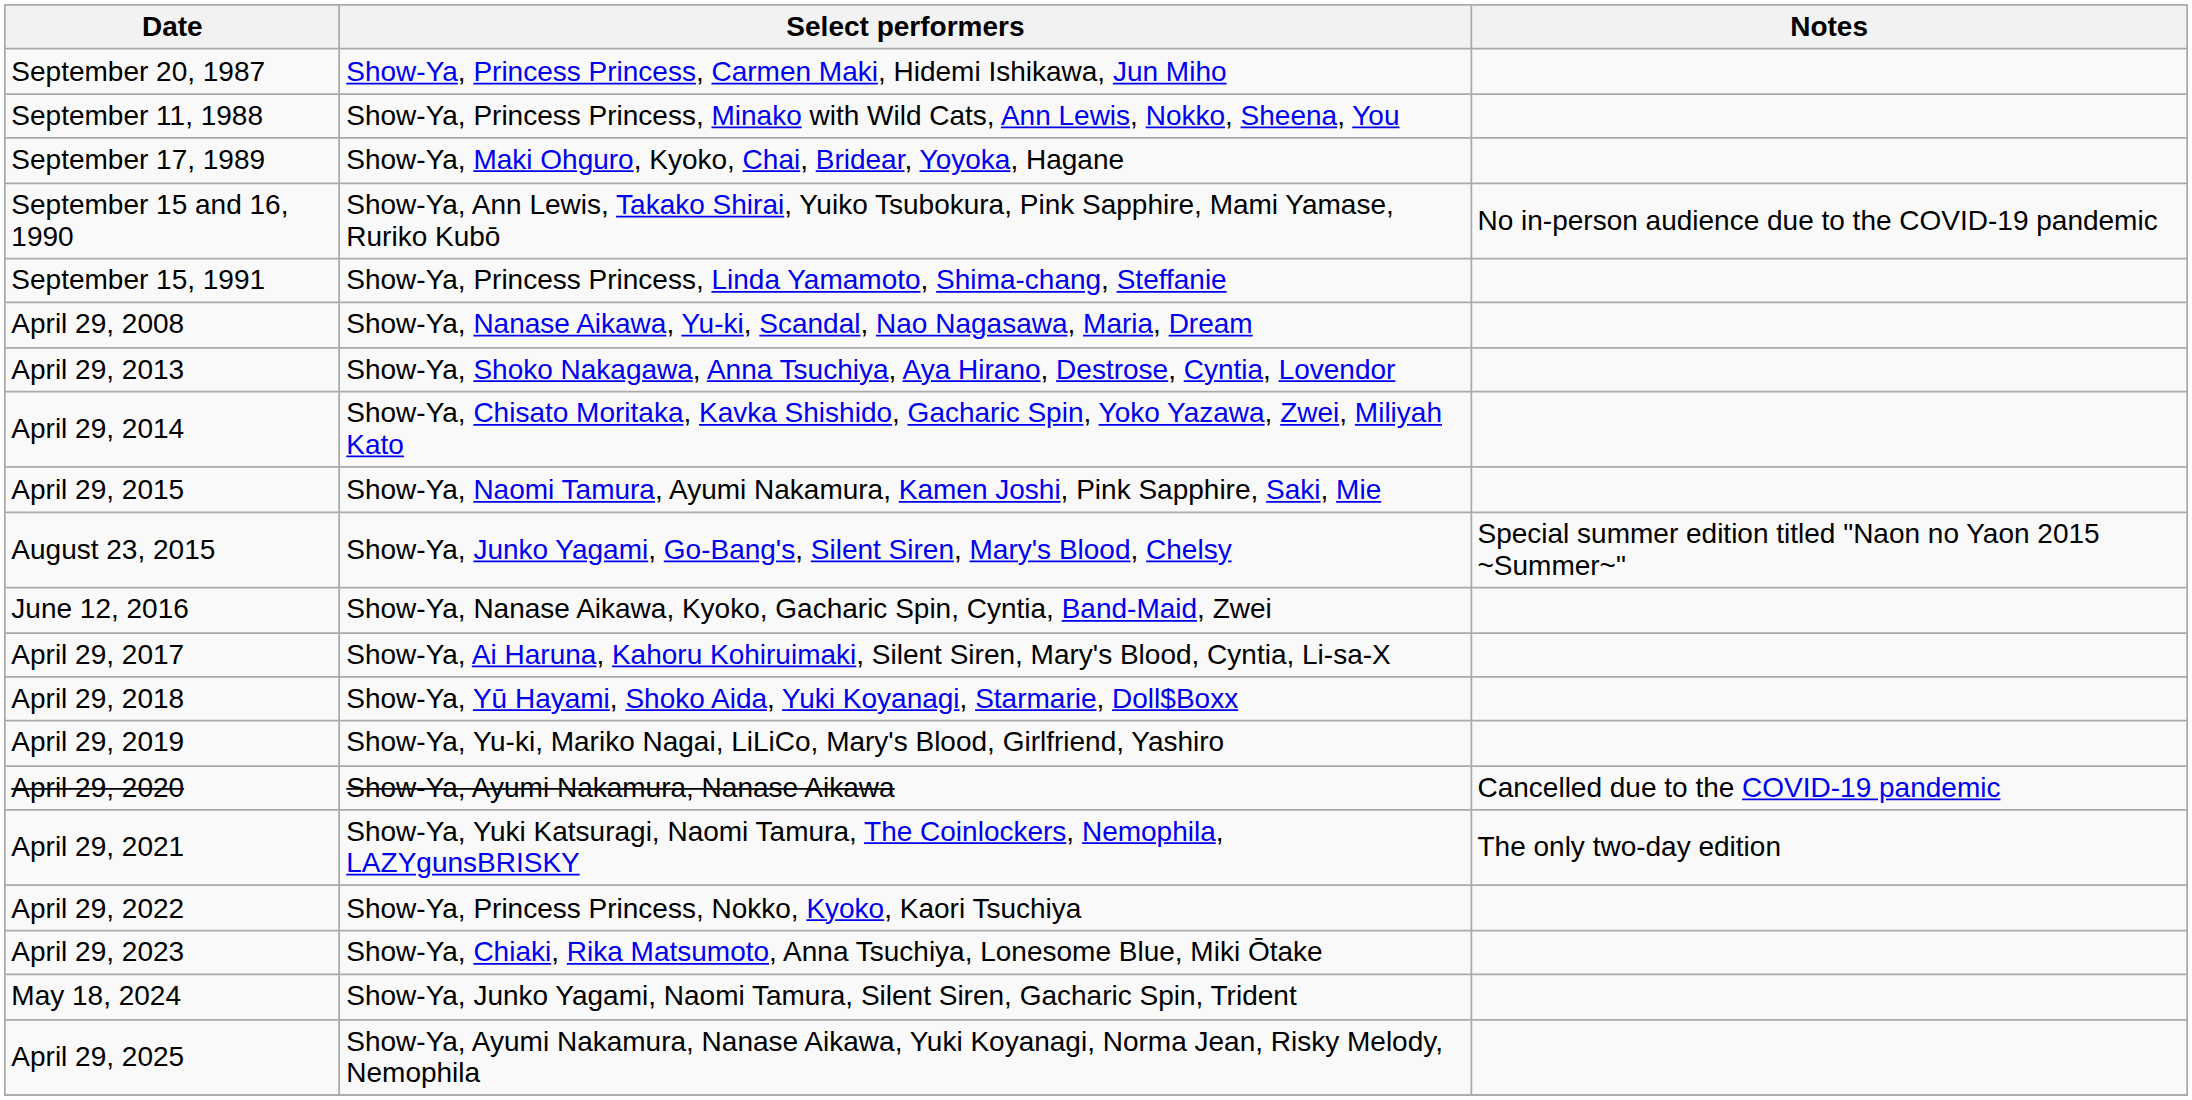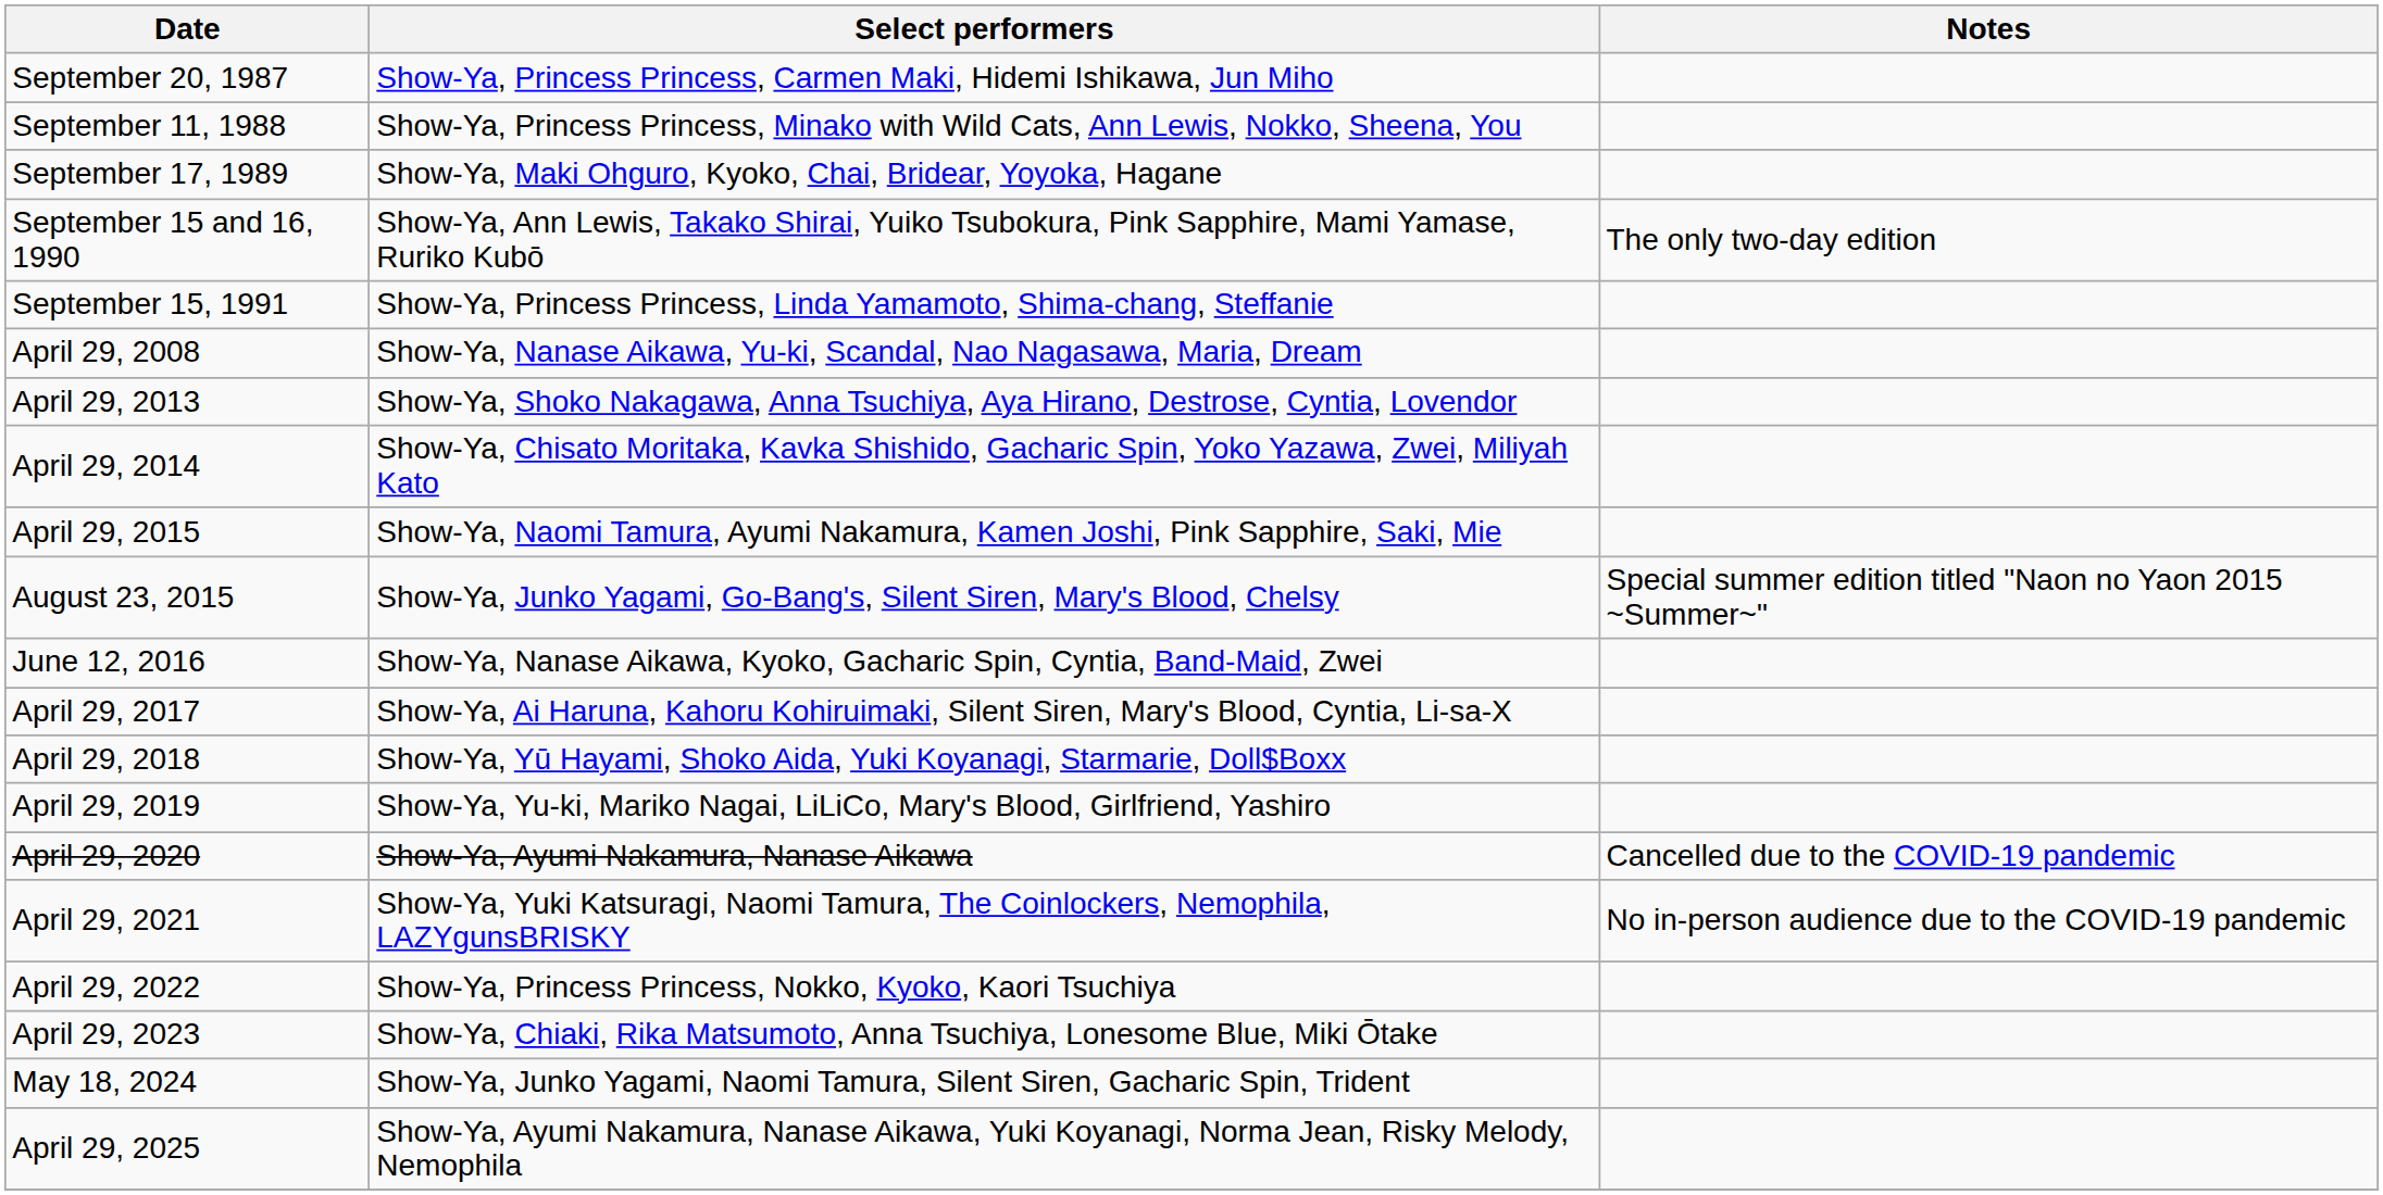 <table class="wikitable" border="1">
 <tr>
 <th>Date</th>
 <th>Select performers</th>
 <th>Notes</th>
 </tr>
 <tr>
 <td>September 20, 1987</td>
 <td><a href='#'>Show-Ya</a>, <a href='#'>Princess Princess</a>, <a href='#'>Carmen Maki</a>, Hidemi Ishikawa, <a href='#'>Jun Miho</a></td>
 <td></td>
 </tr>
 <tr>
 <td>September 11, 1988</td>
 <td>Show-Ya, Princess Princess, <a href='#'>Minako</a> with Wild Cats, <a href='#'>Ann Lewis</a>, <a href='#'>Nokko</a>, <a href='#'>Sheena</a>, <a href='#'>You</a></td>
 <td></td>
 </tr>
 <tr>
 <td>September 17, 1989</td>
 <td>Show-Ya, <a href='#'>Maki Ohguro</a>, Kyoko, <a href='#'>Chai</a>, <a href='#'>Bridear</a>, <a href='#'>Yoyoka</a>, Hagane</td>
 <td></td>
 </tr>
 <tr>
 <td>September 15 and 16, 1990</td>
 <td>Show-Ya, Ann Lewis, <a href='#'>Takako Shirai</a>, Yuiko Tsubokura, Pink Sapphire, Mami Yamase, Ruriko Kubō</td>
-<td>No in-person audience due to the COVID-19 pandemic</td>
+<td>The only two-day edition</td>
 </tr>
 <tr>
 <td>September 15, 1991</td>
 <td>Show-Ya, Princess Princess, <a href='#'>Linda Yamamoto</a>, <a href='#'>Shima-chang</a>, <a href='#'>Steffanie</a></td>
 <td></td>
 </tr>
 <tr>
 <td>April 29, 2008</td>
 <td>Show-Ya, <a href='#'>Nanase Aikawa</a>, <a href='#'>Yu-ki</a>, <a href='#'>Scandal</a>, <a href='#'>Nao Nagasawa</a>, <a href='#'>Maria</a>, <a href='#'>Dream</a></td>
 <td></td>
 </tr>
 <tr>
 <td>April 29, 2013</td>
 <td>Show-Ya, <a href='#'>Shoko Nakagawa</a>, <a href='#'>Anna Tsuchiya</a>, <a href='#'>Aya Hirano</a>, <a href='#'>Destrose</a>, <a href='#'>Cyntia</a>, <a href='#'>Lovendor</a></td>
 <td></td>
 </tr>
 <tr>
 <td>April 29, 2014</td>
 <td>Show-Ya, <a href='#'>Chisato Moritaka</a>, <a href='#'>Kavka Shishido</a>, <a href='#'>Gacharic Spin</a>, <a href='#'>Yoko Yazawa</a>, <a href='#'>Zwei</a>, <a href='#'>Miliyah Kato</a></td>
 <td></td>
 </tr>
 <tr>
 <td>April 29, 2015</td>
 <td>Show-Ya, <a href='#'>Naomi Tamura</a>, Ayumi Nakamura, <a href='#'>Kamen Joshi</a>, Pink Sapphire, <a href='#'>Saki</a>, <a href='#'>Mie</a></td>
 <td></td>
 </tr>
 <tr>
 <td>August 23, 2015</td>
 <td>Show-Ya, <a href='#'>Junko Yagami</a>, <a href='#'>Go-Bang's</a>, <a href='#'>Silent Siren</a>, <a href='#'>Mary's Blood</a>, <a href='#'>Chelsy</a></td>
 <td>Special summer edition titled "Naon no Yaon 2015 ~Summer~"</td>
 </tr>
 <tr>
 <td>June 12, 2016</td>
 <td>Show-Ya, Nanase Aikawa, Kyoko, Gacharic Spin, Cyntia, <a href='#'>Band-Maid</a>, Zwei</td>
 <td></td>
 </tr>
 <tr>
 <td>April 29, 2017</td>
 <td>Show-Ya, <a href='#'>Ai Haruna</a>, <a href='#'>Kahoru Kohiruimaki</a>, Silent Siren, Mary's Blood, Cyntia, Li-sa-X</td>
 <td></td>
 </tr>
 <tr>
 <td>April 29, 2018</td>
 <td>Show-Ya, <a href='#'>Yū Hayami</a>, <a href='#'>Shoko Aida</a>, <a href='#'>Yuki Koyanagi</a>, <a href='#'>Starmarie</a>, <a href='#'>Doll$Boxx</a></td>
 <td></td>
 </tr>
 <tr>
 <td>April 29, 2019</td>
 <td>Show-Ya, Yu-ki, Mariko Nagai, LiLiCo, Mary's Blood, Girlfriend, Yashiro</td>
 <td></td>
 </tr>
 <tr>
 <td><s>April 29, 2020</s></td>
 <td><s>Show-Ya, Ayumi Nakamura, Nanase Aikawa</s></td>
 <td>Cancelled due to the <a href='#'>COVID-19 pandemic</a></td>
 </tr>
 <tr>
 <td>April 29, 2021</td>
 <td>Show-Ya, Yuki Katsuragi, Naomi Tamura, <a href='#'>The Coinlockers</a>, <a href='#'>Nemophila</a>, <a href='#'>LAZYgunsBRISKY</a></td>
-<td>The only two-day edition</td>
+<td>No in-person audience due to the COVID-19 pandemic</td>
 </tr>
 <tr>
 <td>April 29, 2022</td>
 <td>Show-Ya, Princess Princess, Nokko, <a href='#'>Kyoko</a>, Kaori Tsuchiya</td>
 <td></td>
 </tr>
 <tr>
 <td>April 29, 2023</td>
 <td>Show-Ya, <a href='#'>Chiaki</a>, <a href='#'>Rika Matsumoto</a>, Anna Tsuchiya, Lonesome Blue, Miki Ōtake</td>
 <td></td>
 </tr>
 <tr>
 <td>May 18, 2024</td>
 <td>Show-Ya, Junko Yagami, Naomi Tamura, Silent Siren, Gacharic Spin, Trident</td>
 </tr>
 <tr>
 <td>April 29, 2025</td>
 <td>Show-Ya, Ayumi Nakamura, Nanase Aikawa, Yuki Koyanagi, Norma Jean, Risky Melody, Nemophila</td>
 <td></td>
 </tr>
 <tr>
 </tr>
 </table>
